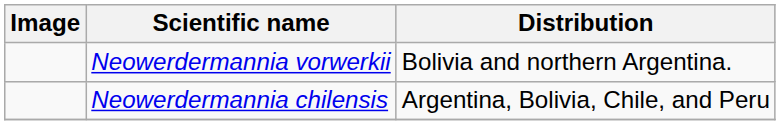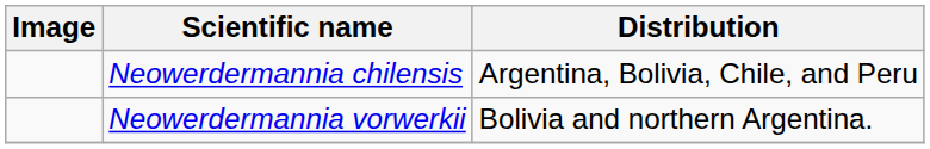 <table class="wikitable">
 <tr>
 <th>Image</th>
 <th>Scientific name</th>
 <th>Distribution</th>
 </tr>
 <tr>
 <td></td>
+<td><em><a href='#'>Neowerdermannia chilensis</a></em> </td>
+<td>Argentina, Bolivia, Chile, and Peru</td>
+</tr>
+<tr>
+<td></td>
 <td><em><a href='#'>Neowerdermannia vorwerkii</a></em> </td>
 <td>Bolivia and northern Argentina.</td>
 </tr>
 <tr>
-<td></td>
-<td><em><a href='#'>Neowerdermannia chilensis</a></em> </td>
-<td>Argentina, Bolivia, Chile, and Peru</td>
-</tr>
-<tr>
 </tr>
 </table>
